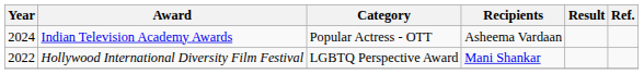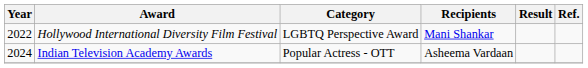 <table class="wikitable">
 <tr>
 <th>Year</th>
 <th>Award</th>
 <th>Category</th>
 <th>Recipients</th>
 <th>Result</th>
 <th>Ref.</th>
 </tr>
 <tr>
+<td>2022</td>
+<td><em>Hollywood International Diversity Film Festival</em></td>
+<td>LGBTQ Perspective Award</td>
+<td><a href='#'>Mani Shankar</a></td>
+<td></td>
+<td></td>
+</tr>
+<tr>
 <td>2024</td>
 <td><a href='#'>Indian Television Academy Awards</a></td>
 <td>Popular Actress - OTT</td>
 <td>Asheema Vardaan</td>
 <td></td>
 <td></td>
 </tr>
 <tr>
-<td>2022</td>
-<td><em>Hollywood International Diversity Film Festival</em></td>
-<td>LGBTQ Perspective Award</td>
-<td><a href='#'>Mani Shankar</a></td>
-<td></td>
-<td></td>
-</tr>
-<tr>
 </tr>
 </table>
